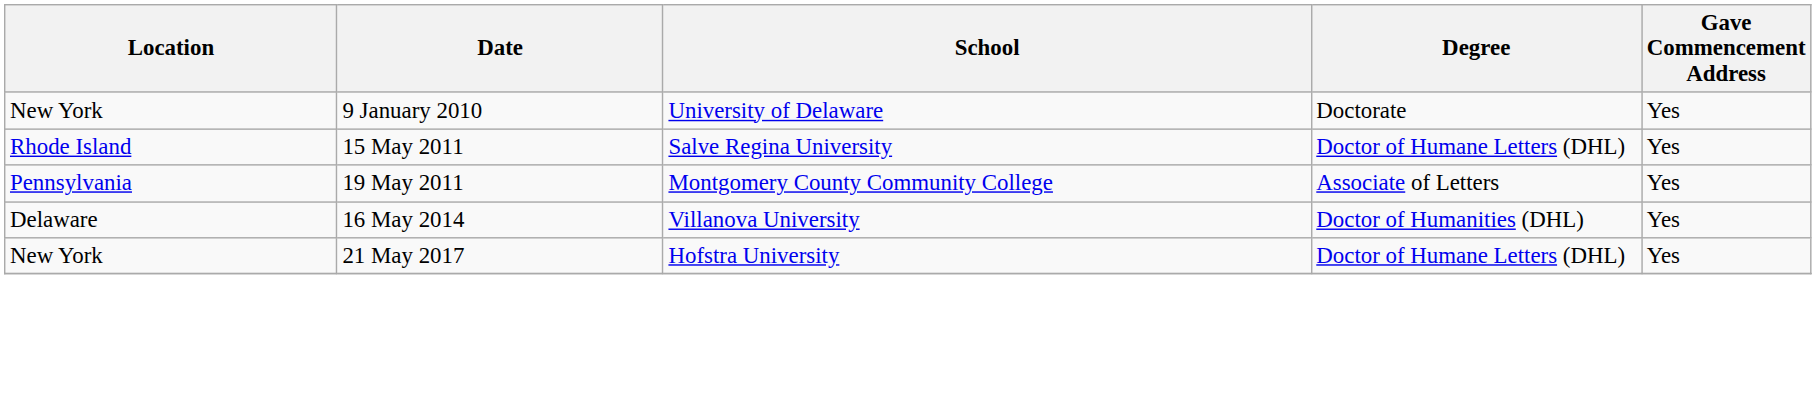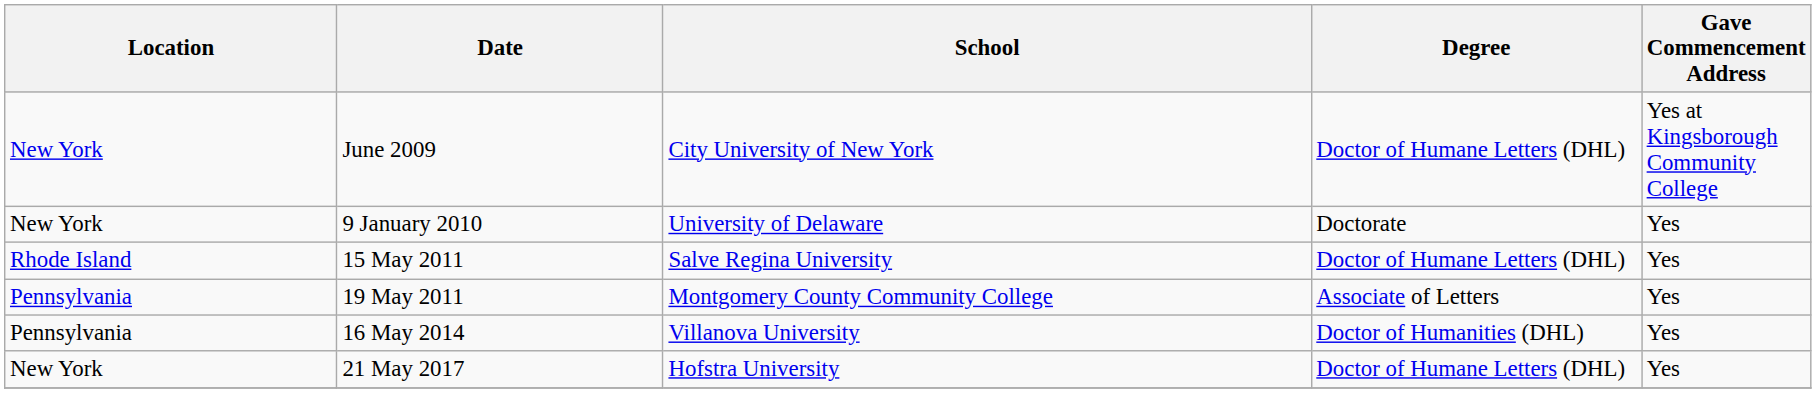 <table class="wikitable" style="width:100%;">
 <tr>
 <th style="width:20%;">Location</th>
 <th style="width:20%;">Date</th>
 <th style="width:40%;">School</th>
 <th style="width:20%;">Degree</th>
 <th style="width:20%;">Gave Commencement Address</th>
+</tr>
+<tr>
+<td><a href='#'>New York</a></td>
+<td>June 2009</td>
+<td><a href='#'>City University of New York</a></td>
+<td><a href='#'>Doctor of Humane Letters</a> (DHL) </td>
+<td>Yes at <a href='#'>Kingsborough Community College</a></td>
 </tr>
 <tr>
 <td>New York</td>
 <td>9 January 2010</td>
 <td><a href='#'>University of Delaware</a></td>
 <td>Doctorate </td>
 <td>Yes</td>
 </tr>
 <tr>
 <td><a href='#'>Rhode Island</a></td>
 <td>15 May 2011</td>
 <td><a href='#'>Salve Regina University</a></td>
 <td><a href='#'>Doctor of Humane Letters</a> (DHL) </td>
 <td>Yes</td>
 </tr>
 <tr>
 <td><a href='#'>Pennsylvania</a></td>
 <td>19 May 2011</td>
 <td><a href='#'>Montgomery County Community College</a></td>
 <td><a href='#'>Associate</a> of Letters </td>
 <td>Yes </td>
 </tr>
 <tr>
-<td>Delaware</td>
+<td>Pennsylvania</td>
 <td>16 May 2014</td>
 <td><a href='#'>Villanova University</a></td>
 <td><a href='#'>Doctor of Humanities</a> (DHL) </td>
 <td>Yes</td>
 </tr>
 <tr>
 <td>New York</td>
 <td>21 May 2017</td>
 <td><a href='#'>Hofstra University</a></td>
 <td><a href='#'>Doctor of Humane Letters</a> (DHL) </td>
 <td>Yes</td>
 </tr>
 <tr>
 </tr>
 </table>
